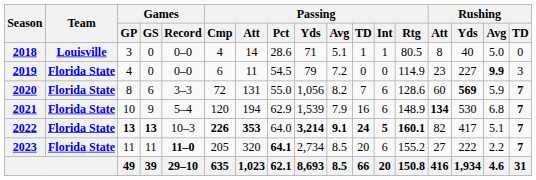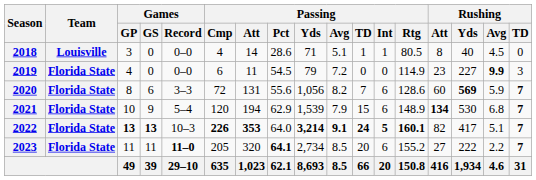 <table class="wikitable" style="text-align:center;">
 <tr>
 <th rowspan="2">Season</th>
 <th rowspan="2">Team</th>
 <th colspan="3">Games</th>
 <th colspan="8">Passing</th>
 <th colspan="5">Rushing</th>
 </tr>
 <tr>
 <th>GP</th>
 <th>GS</th>
 <th>Record</th>
 <th>Cmp</th>
 <th>Att</th>
 <th>Pct</th>
 <th>Yds</th>
 <th>Avg</th>
 <th>TD</th>
 <th>Int</th>
 <th>Rtg</th>
 <th>Att</th>
 <th>Yds</th>
 <th>Avg</th>
 <th>TD</th>
 </tr>
 <tr>
 <th><a href='#'>2018</a></th>
 <th><a href='#'>Louisville</a></th>
 <td>3</td>
 <td>0</td>
 <td>0–0</td>
 <td>4</td>
 <td>14</td>
 <td>28.6</td>
 <td>71</td>
 <td>5.1</td>
 <td>1</td>
 <td>1</td>
 <td>80.5</td>
 <td>8</td>
 <td>40</td>
-<td>5.0</td>
+<td>4.5</td>
 <td>0</td>
 </tr>
 <tr>
 <th><a href='#'>2019</a></th>
 <th><a href='#'>Florida State</a></th>
 <td>4</td>
 <td>0</td>
 <td>0–0</td>
 <td>6</td>
 <td>11</td>
 <td>54.5</td>
 <td>79</td>
 <td>7.2</td>
 <td>0</td>
 <td>0</td>
 <td>114.9</td>
 <td>23</td>
 <td>227</td>
 <td><strong>9.9</strong></td>
 <td>3</td>
 </tr>
 <tr>
 <th><a href='#'>2020</a></th>
 <th><a href='#'>Florida State</a></th>
 <td>8</td>
 <td>6</td>
 <td>3–3</td>
 <td>72</td>
 <td>131</td>
-<td>55.0</td>
+<td>55.6</td>
 <td>1,056</td>
 <td>8.2</td>
 <td>7</td>
 <td>6</td>
 <td>128.6</td>
 <td>60</td>
 <td><strong>569</strong></td>
 <td>5.9</td>
 <td><strong>7</strong></td>
 </tr>
 <tr>
 <th><a href='#'>2021</a></th>
 <th><a href='#'>Florida State</a></th>
 <td>10</td>
 <td>9</td>
 <td>5–4</td>
 <td>120</td>
 <td>194</td>
 <td>62.9</td>
 <td>1,539</td>
 <td>7.9</td>
-<td>16</td>
+<td>15</td>
 <td>6</td>
 <td>148.9</td>
 <td><strong>134</strong></td>
 <td>530</td>
 <td>6.8</td>
 <td><strong>7</strong></td>
 </tr>
 <tr>
 <th><a href='#'>2022</a></th>
 <th><a href='#'>Florida State</a></th>
 <td><strong>13</strong></td>
 <td><strong>13</strong></td>
 <td>10–3</td>
 <td><strong>226</strong></td>
 <td><strong>353</strong></td>
 <td>64.0</td>
 <td><strong>3,214</strong></td>
 <td><strong>9.1</strong></td>
 <td><strong>24</strong></td>
 <td><strong>5</strong></td>
 <td><strong>160.1</strong></td>
 <td>82</td>
 <td>417</td>
 <td>5.1</td>
 <td><strong>7</strong></td>
 </tr>
 <tr>
 <th><a href='#'>2023</a></th>
 <th><a href='#'>Florida State</a></th>
 <td>11</td>
 <td>11</td>
 <td><strong>11–0</strong></td>
 <td>205</td>
 <td>320</td>
 <td><strong>64.1</strong></td>
 <td>2,734</td>
 <td>8.5</td>
 <td>20</td>
 <td>6</td>
 <td>155.2</td>
 <td>27</td>
 <td>222</td>
 <td>2.2</td>
 <td><strong>7</strong></td>
 </tr>
 <tr>
 <th colspan="2"></th>
 <th>49</th>
 <th>39</th>
 <th>29–10</th>
 <th>635</th>
 <th>1,023</th>
 <th>62.1</th>
 <th>8,693</th>
 <th>8.5</th>
 <th>66</th>
 <th>20</th>
 <th>150.8</th>
 <th>416</th>
 <th>1,934</th>
 <th>4.6</th>
 <th>31</th>
 </tr>
 </table>
